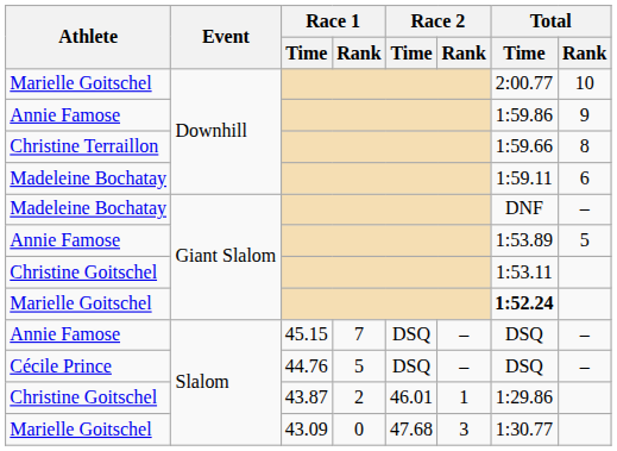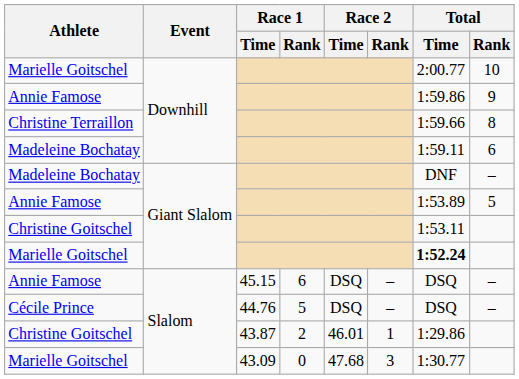 <table class="wikitable" style="font-size:90%">
 <tr>
 <th rowspan="2">Athlete</th>
 <th rowspan="2">Event</th>
 <th colspan="2">Race 1</th>
 <th colspan="2">Race 2</th>
 <th colspan="2">Total</th>
 </tr>
 <tr>
 <th>Time</th>
 <th>Rank</th>
 <th>Time</th>
 <th>Rank</th>
 <th>Time</th>
 <th>Rank</th>
 </tr>
 <tr>
 <td><a href='#'>Marielle Goitschel</a></td>
 <td rowspan="4">Downhill</td>
 <td colspan="4" bgcolor="wheat"></td>
 <td align="center">2:00.77</td>
 <td align="center">10</td>
 </tr>
 <tr>
 <td><a href='#'>Annie Famose</a></td>
 <td colspan="4" bgcolor="wheat"></td>
 <td align="center">1:59.86</td>
 <td align="center">9</td>
 </tr>
 <tr>
 <td><a href='#'>Christine Terraillon</a></td>
 <td colspan="4" bgcolor="wheat"></td>
 <td align="center">1:59.66</td>
 <td align="center">8</td>
 </tr>
 <tr>
 <td><a href='#'>Madeleine Bochatay</a></td>
 <td colspan="4" bgcolor="wheat"></td>
 <td align="center">1:59.11</td>
 <td align="center">6</td>
 </tr>
 <tr>
 <td><a href='#'>Madeleine Bochatay</a></td>
 <td rowspan="4">Giant Slalom</td>
 <td colspan="4" bgcolor="wheat"></td>
 <td align="center">DNF</td>
 <td align="center">–</td>
 </tr>
 <tr>
 <td><a href='#'>Annie Famose</a></td>
 <td colspan="4" bgcolor="wheat"></td>
 <td align="center">1:53.89</td>
 <td align="center">5</td>
 </tr>
 <tr>
 <td><a href='#'>Christine Goitschel</a></td>
 <td colspan="4" bgcolor="wheat"></td>
 <td align="center">1:53.11</td>
 <td align="center"></td>
 </tr>
 <tr>
 <td><a href='#'>Marielle Goitschel</a></td>
 <td colspan="4" bgcolor="wheat"></td>
 <td align="center"><strong>1:52.24</strong></td>
 <td align="center"></td>
 </tr>
 <tr>
 <td><a href='#'>Annie Famose</a></td>
 <td rowspan="4">Slalom</td>
 <td align="center">45.15</td>
-<td align="center">7</td>
+<td align="center">6</td>
 <td align="center">DSQ</td>
 <td align="center">–</td>
 <td align="center">DSQ</td>
 <td align="center">–</td>
 </tr>
 <tr>
 <td><a href='#'>Cécile Prince</a></td>
 <td align="center">44.76</td>
 <td align="center">5</td>
 <td align="center">DSQ</td>
 <td align="center">–</td>
 <td align="center">DSQ</td>
 <td align="center">–</td>
 </tr>
 <tr>
 <td><a href='#'>Christine Goitschel</a></td>
 <td align="center">43.87</td>
 <td align="center">2</td>
 <td align="center">46.01</td>
 <td align="center">1</td>
 <td align="center">1:29.86</td>
 <td align="center"></td>
 </tr>
 <tr>
 <td><a href='#'>Marielle Goitschel</a></td>
 <td align="center">43.09</td>
 <td align="center">0</td>
 <td align="center">47.68</td>
 <td align="center">3</td>
 <td align="center">1:30.77</td>
 <td align="center"></td>
 </tr>
 </table>
